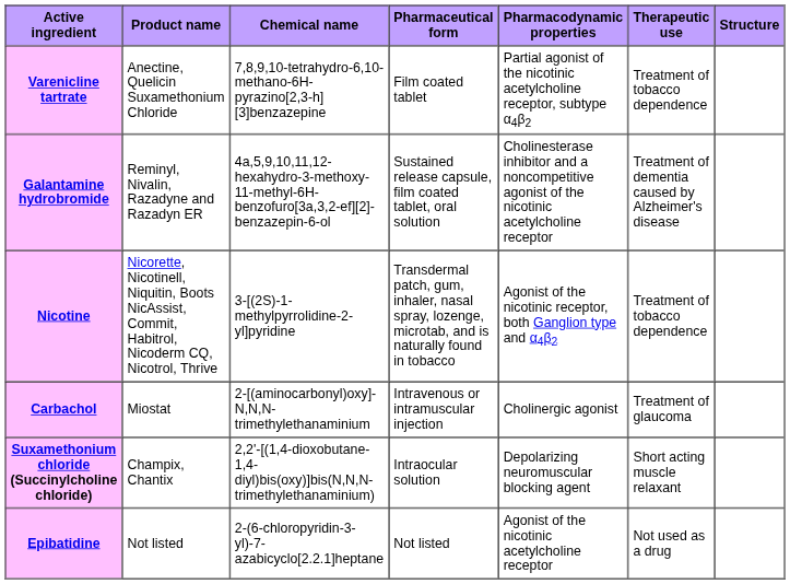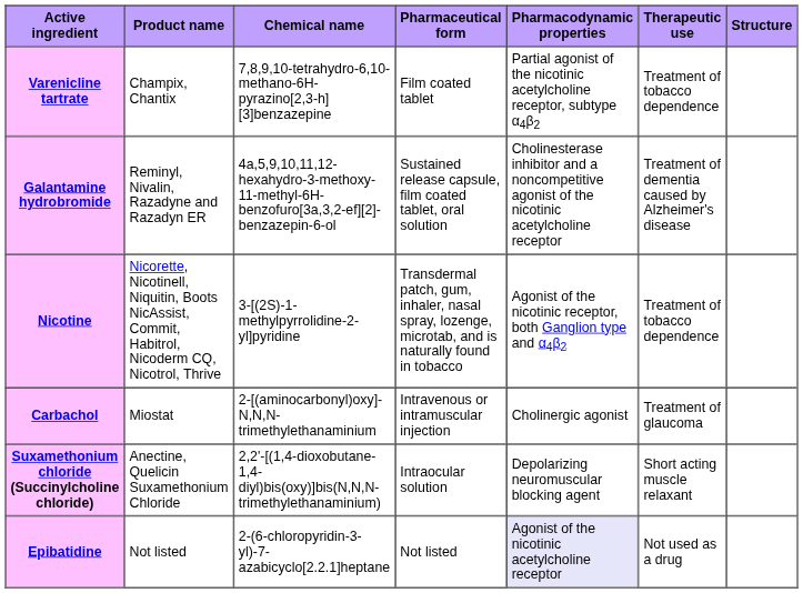 <table border="1" cellpadding="5" cellspacing="0" align="center">
 <tr>
 <th style="background:#c0a0FF;">Active ingredient</th>
 <th style="background:#c0a0FF;">Product name</th>
 <th style="background:#c0a0FF;">Chemical name</th>
 <th style="background:#c0a0FF;">Pharmaceutical form</th>
 <th style="background:#c0a0FF;">Pharmacodynamic properties</th>
 <th style="background:#c0a0FF;">Therapeutic use</th>
 <th style="background:#c0a0FF;">Structure</th>
 </tr>
 <tr>
 <th style="background:#ffc0FF;"><a href='#'>Varenicline tartrate</a></th>
-<td>Anectine, Quelicin Suxamethonium Chloride</td>
+<td>Champix, Chantix</td>
 <td>7,8,9,10-tetrahydro-6,10-methano-6H-pyrazino[2,3-h][3]benzazepine</td>
 <td>Film coated tablet</td>
 <td>Partial agonist of the nicotinic acetylcholine receptor, subtype α<sub>4</sub>β<sub>2</sub></td>
 <td>Treatment of tobacco dependence</td>
 <td></td>
 </tr>
 <tr>
 <th style="background:#ffc0FF;"><a href='#'>Galantamine hydrobromide</a></th>
 <td>Reminyl, Nivalin, Razadyne and Razadyn ER</td>
 <td>4a,5,9,10,11,12-hexahydro-3-methoxy-11-methyl-6H-benzofuro[3a,3,2-ef][2]-benzazepin-6-ol</td>
 <td>Sustained release capsule, film coated tablet, oral solution</td>
 <td>Cholinesterase inhibitor and a noncompetitive agonist of the nicotinic acetylcholine receptor</td>
 <td>Treatment of dementia caused by Alzheimer's disease</td>
 <td></td>
 </tr>
 <tr>
 <th style="background:#ffc0FF;"><a href='#'>Nicotine</a></th>
 <td><a href='#'>Nicorette</a>, Nicotinell, Niquitin, Boots NicAssist, Commit, Habitrol, Nicoderm CQ, Nicotrol, Thrive</td>
 <td>3-[(2S)-1-methylpyrrolidine-2-yl]pyridine</td>
 <td>Transdermal patch, gum, inhaler, nasal spray, lozenge, microtab, and is naturally found in tobacco</td>
 <td>Agonist of the nicotinic receptor, both <a href='#'>Ganglion type</a> and <a href='#'>α<sub>4</sub>β<sub>2</sub></a></td>
 <td>Treatment of tobacco dependence</td>
 <td></td>
 </tr>
 <tr>
 <th style="background:#ffc0FF;"><a href='#'>Carbachol</a></th>
 <td>Miostat</td>
 <td>2-[(aminocarbonyl)oxy]-N,N,N-trimethylethanaminium</td>
 <td>Intravenous or intramuscular injection</td>
 <td>Cholinergic agonist</td>
 <td>Treatment of glaucoma</td>
 <td></td>
 </tr>
 <tr>
 <th style="background:#ffc0FF;"><a href='#'>Suxamethonium chloride</a> (Succinylcholine chloride)</th>
-<td>Champix, Chantix</td>
+<td>Anectine, Quelicin Suxamethonium Chloride</td>
 <td>2,2'-[(1,4-dioxobutane-1,4-diyl)bis(oxy)]bis(N,N,N-trimethylethanaminium)</td>
 <td>Intraocular solution</td>
 <td>Depolarizing neuromuscular blocking agent</td>
 <td>Short acting muscle relaxant</td>
 <td></td>
 </tr>
 <tr>
 <th style="background:#ffc0FF;"><a href='#'>Epibatidine</a></th>
 <td>Not listed</td>
 <td>2-(6-chloropyridin-3-yl)-7-azabicyclo[2.2.1]heptane</td>
 <td>Not listed</td>
-<td>Agonist of the nicotinic acetylcholine receptor</td>
+<td style="background: lavender;">Agonist of the nicotinic acetylcholine receptor</td>
 <td>Not used as a drug</td>
 <td></td>
 </tr>
 </table>
